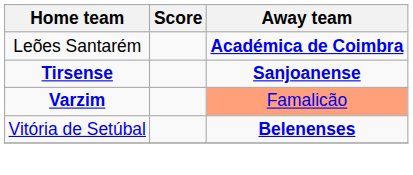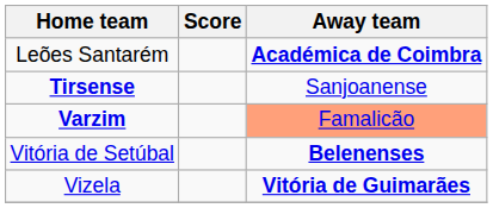 <table class="wikitable" style="text-align: center">
 <tr>
 <th>Home team</th>
 <th>Score</th>
 <th>Away team</th>
 </tr>
 <tr>
 <td>Leões Santarém </td>
 <td></td>
 <td><strong><a href='#'>Académica de Coimbra</a></strong> </td>
 </tr>
 <tr>
 <td><strong><a href='#'>Tirsense</a></strong> </td>
 <td></td>
-<td><strong><a href='#'>Sanjoanense</a> </strong></td>
+<td><a href='#'>Sanjoanense</a> </td>
 </tr>
 <tr>
 <td><strong><a href='#'>Varzim</a></strong> </td>
 <td></td>
 <td style="background: lightsalmon;"><a href='#'>Famalicão</a> </td>
 </tr>
 <tr>
 <td><a href='#'>Vitória de Setúbal</a> </td>
 <td></td>
 <td><strong><a href='#'>Belenenses</a></strong> </td>
 </tr>
 <tr>
+<td><a href='#'>Vizela</a> </td>
+<td></td>
+<td><strong><a href='#'>Vitória de Guimarães</a></strong> </td>
+</tr>
+<tr>
 </tr>
 </table>
